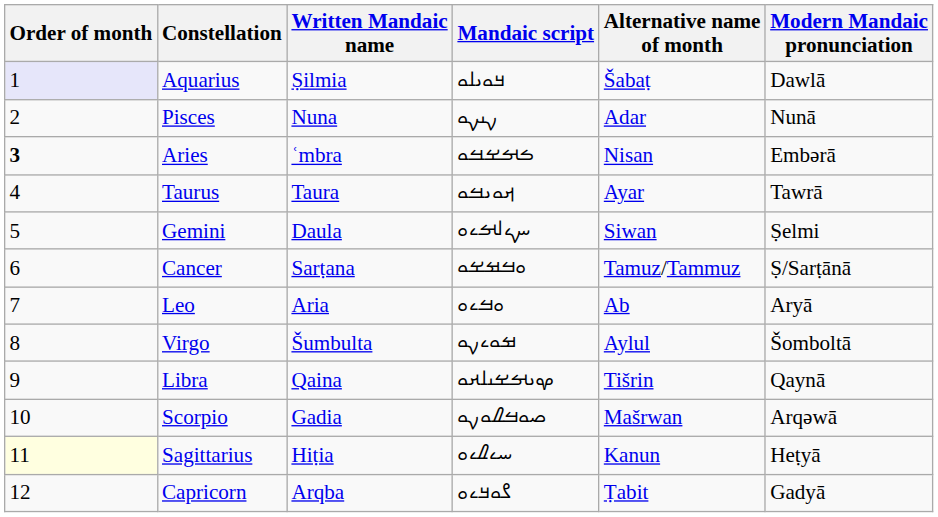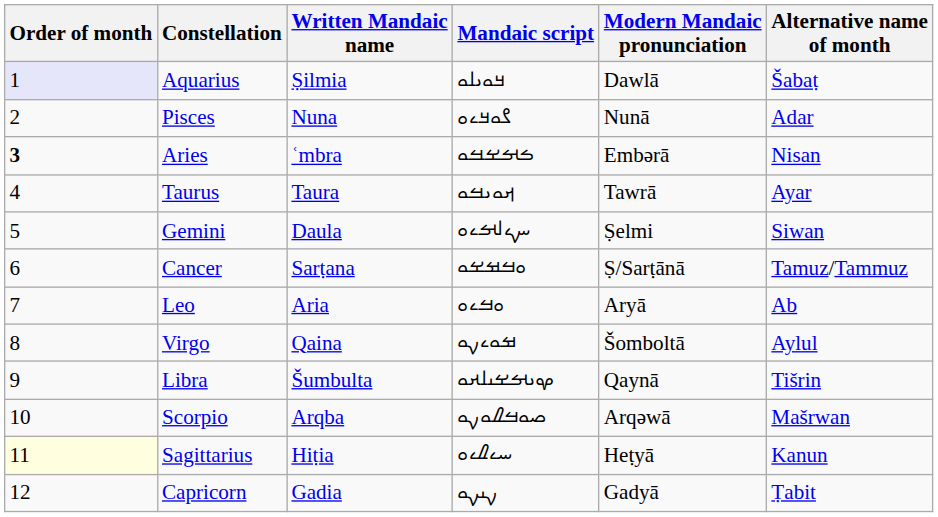 <table class="wikitable">
 <tr>
 <th>Order of month</th>
 <th>Constellation</th>
 <th><a href='#'>Written Mandaic</a><br>name</th>
 <th><a href='#'>Mandaic script</a></th>
+<th><a href='#'>Modern Mandaic</a><br>pronunciation</th>
 <th>Alternative name<br>of month</th>
-<th><a href='#'>Modern Mandaic</a><br>pronunciation</th>
 </tr>
 <tr>
 <td style="background: lavender;">1</td>
 <td><a href='#'>Aquarius</a></td>
 <td><a href='#'>Ṣilmia</a></td>
 <td>ࡃࡀࡅࡋࡀ</td>
+<td>Dawlā</td>
 <td><a href='#'>Šabaṭ</a></td>
-<td>Dawlā</td>
 </tr>
 <tr>
 <td>2</td>
 <td><a href='#'>Pisces</a></td>
 <td><a href='#'>Nuna</a></td>
-<td>ࡍࡅࡍࡀ</td>
+<td>ࡂࡀࡃࡉࡀ</td>
+<td>Nunā</td>
 <td><a href='#'>Adar</a></td>
-<td>Nunā</td>
 </tr>
 <tr>
 <td><strong>3</strong></td>
 <td><a href='#'>Aries</a></td>
 <td><a href='#'>ʿmbra</a></td>
 <td>ࡏࡌࡁࡓࡀ</td>
+<td>Embərā</td>
 <td><a href='#'>Nisan</a></td>
-<td>Embərā</td>
 </tr>
 <tr>
 <td>4</td>
 <td><a href='#'>Taurus</a></td>
 <td><a href='#'>Taura</a></td>
 <td>ࡕࡀࡅࡓࡀ</td>
+<td>Tawrā</td>
 <td><a href='#'>Ayar</a></td>
-<td>Tawrā</td>
 </tr>
 <tr>
 <td>5</td>
 <td><a href='#'>Gemini</a></td>
 <td><a href='#'>Daula</a></td>
 <td>ࡑࡉࡋࡌࡉࡀ</td>
+<td>Ṣelmi</td>
 <td><a href='#'>Siwan</a></td>
-<td>Ṣelmi</td>
 </tr>
 <tr>
 <td>6</td>
 <td><a href='#'>Cancer</a></td>
 <td><a href='#'>Sarṭana</a></td>
 <td>ࡀࡓࡒࡁࡀ</td>
+<td>Ṣ/Sarṭānā</td>
 <td><a href='#'>Tamuz</a>/<a href='#'>Tammuz</a></td>
-<td>Ṣ/Sarṭānā</td>
 </tr>
 <tr>
 <td>7</td>
 <td><a href='#'>Leo</a></td>
 <td><a href='#'>Aria</a></td>
 <td>ࡀࡓࡉࡀ</td>
+<td>Aryā</td>
 <td><a href='#'>Ab</a></td>
-<td>Aryā</td>
 </tr>
 <tr>
 <td>8</td>
 <td><a href='#'>Virgo</a></td>
-<td><a href='#'>Šumbulta</a></td>
+<td><a href='#'>Qaina</a></td>
 <td>ࡒࡀࡉࡍࡀ</td>
+<td>Šomboltā</td>
 <td><a href='#'>Aylul</a></td>
-<td>Šomboltā</td>
 </tr>
 <tr>
 <td>9</td>
 <td><a href='#'>Libra</a></td>
-<td><a href='#'>Qaina</a></td>
+<td><a href='#'>Šumbulta</a></td>
 <td>ࡔࡅࡌࡁࡅࡋࡕࡀ</td>
+<td>Qaynā</td>
 <td><a href='#'>Tišrin</a></td>
-<td>Qaynā</td>
 </tr>
 <tr>
 <td>10</td>
 <td><a href='#'>Scorpio</a></td>
-<td><a href='#'>Gadia</a></td>
+<td><a href='#'>Arqba</a></td>
 <td>ࡎࡀࡓࡈࡀࡍࡀ</td>
+<td>Arqəwā</td>
 <td><a href='#'>Mašrwan</a></td>
-<td>Arqəwā</td>
 </tr>
 <tr>
 <td style="background: lightyellow;">11</td>
 <td><a href='#'>Sagittarius</a></td>
 <td><a href='#'>Hiṭia</a></td>
 <td>ࡄࡉࡈࡉࡀ</td>
+<td>Heṭyā</td>
 <td><a href='#'>Kanun</a></td>
-<td>Heṭyā</td>
 </tr>
 <tr>
 <td>12</td>
 <td><a href='#'>Capricorn</a></td>
-<td><a href='#'>Arqba</a></td>
-<td>ࡂࡀࡃࡉࡀ</td>
+<td><a href='#'>Gadia</a></td>
+<td>ࡍࡅࡍࡀ</td>
+<td>Gadyā</td>
 <td><a href='#'>Ṭabit</a></td>
-<td>Gadyā</td>
 </tr>
 </table>
